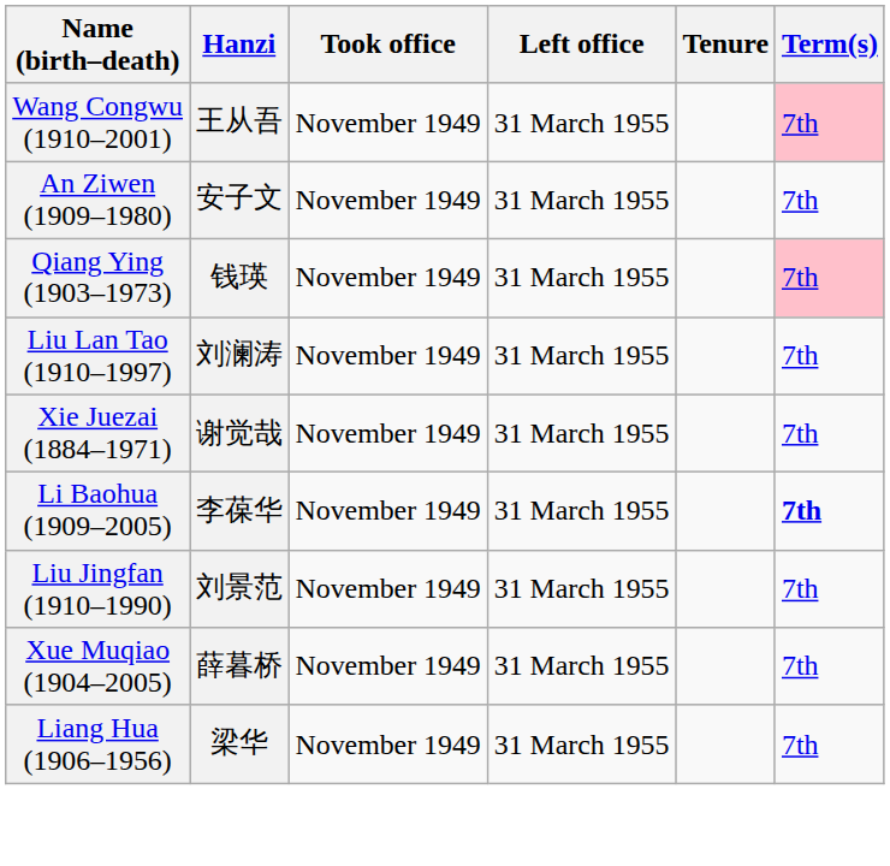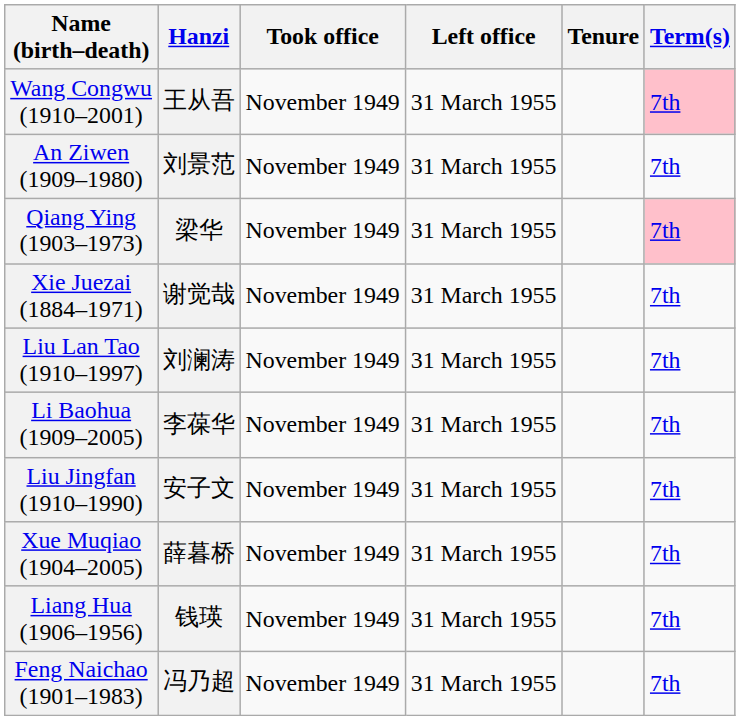 <table class="wikitable">
 <tr>
 <th scope="col">Name<br>(birth–death)</th>
 <th scope="col"><a href='#'>Hanzi</a></th>
 <th scope="col">Took office</th>
 <th scope="col">Left office</th>
 <th scope="col">Tenure</th>
 <th scope="col"><a href='#'>Term(s)</a></th>
 </tr>
 <tr>
 <th align="center" scope="row" style="font-weight:normal;"><a href='#'>Wang Congwu</a><br>(1910–2001)</th>
 <th align="center" scope="row" style="font-weight:normal;">王从吾</th>
 <td>November 1949</td>
 <td>31 March 1955</td>
 <td></td>
 <td style="background: pink;"><a href='#'>7th</a></td>
 </tr>
 <tr>
 <th align="center" scope="row" style="font-weight:normal;"><a href='#'>An Ziwen</a><br>(1909–1980)</th>
-<th align="center" scope="row" style="font-weight:normal;">安子文</th>
+<th align="center" scope="row" style="font-weight:normal;">刘景范</th>
 <td>November 1949</td>
 <td>31 March 1955</td>
 <td></td>
 <td><a href='#'>7th</a></td>
 </tr>
 <tr>
 <th align="center" scope="row" style="font-weight:normal;"><a href='#'>Qiang Ying</a><br>(1903–1973)</th>
-<th align="center" scope="row" style="font-weight:normal;">钱瑛</th>
+<th align="center" scope="row" style="font-weight:normal;">梁华</th>
 <td>November 1949</td>
 <td>31 March 1955</td>
 <td></td>
 <td style="background: pink;"><a href='#'>7th</a></td>
 </tr>
 <tr>
-<th align="center" scope="row" style="font-weight:normal;"><a href='#'>Liu Lan Tao</a><br>(1910–1997)</th>
-<th align="center" scope="row" style="font-weight:normal;">刘澜涛</th>
+<th align="center" scope="row" style="font-weight:normal;"><a href='#'>Xie Juezai</a><br>(1884–1971)</th>
+<th align="center" scope="row" style="font-weight:normal;">谢觉哉</th>
 <td>November 1949</td>
 <td>31 March 1955</td>
 <td></td>
 <td><a href='#'>7th</a></td>
 </tr>
 <tr>
-<th align="center" scope="row" style="font-weight:normal;"><a href='#'>Xie Juezai</a><br>(1884–1971)</th>
-<th align="center" scope="row" style="font-weight:normal;">谢觉哉</th>
+<th align="center" scope="row" style="font-weight:normal;"><a href='#'>Liu Lan Tao</a><br>(1910–1997)</th>
+<th align="center" scope="row" style="font-weight:normal;">刘澜涛</th>
 <td>November 1949</td>
 <td>31 March 1955</td>
 <td></td>
 <td><a href='#'>7th</a></td>
 </tr>
 <tr>
 <th align="center" scope="row" style="font-weight:normal;"><a href='#'>Li Baohua</a><br>(1909–2005)</th>
 <th align="center" scope="row" style="font-weight:normal;">李葆华</th>
 <td>November 1949</td>
 <td>31 March 1955</td>
 <td></td>
-<td><strong><a href='#'>7th</a></strong></td>
+<td><a href='#'>7th</a></td>
 </tr>
 <tr>
 <th align="center" scope="row" style="font-weight:normal;"><a href='#'>Liu Jingfan</a><br>(1910–1990)</th>
-<th align="center" scope="row" style="font-weight:normal;">刘景范</th>
+<th align="center" scope="row" style="font-weight:normal;">安子文</th>
 <td>November 1949</td>
 <td>31 March 1955</td>
 <td></td>
 <td><a href='#'>7th</a></td>
 </tr>
 <tr>
 <th align="center" scope="row" style="font-weight:normal;"><a href='#'>Xue Muqiao</a><br>(1904–2005)</th>
 <th align="center" scope="row" style="font-weight:normal;">薛暮桥</th>
 <td>November 1949</td>
 <td>31 March 1955</td>
 <td></td>
 <td><a href='#'>7th</a></td>
 </tr>
 <tr>
 <th align="center" scope="row" style="font-weight:normal;"><a href='#'>Liang Hua</a><br>(1906–1956)</th>
-<th align="center" scope="row" style="font-weight:normal;">梁华</th>
+<th align="center" scope="row" style="font-weight:normal;">钱瑛</th>
+<td>November 1949</td>
+<td>31 March 1955</td>
+<td></td>
+<td><a href='#'>7th</a></td>
+</tr>
+<tr>
+<th align="center" scope="row" style="font-weight:normal;"><a href='#'>Feng Naichao</a><br>(1901–1983)</th>
+<th align="center" scope="row" style="font-weight:normal;">冯乃超</th>
 <td>November 1949</td>
 <td>31 March 1955</td>
 <td></td>
 <td><a href='#'>7th</a></td>
 </tr>
 </table>
